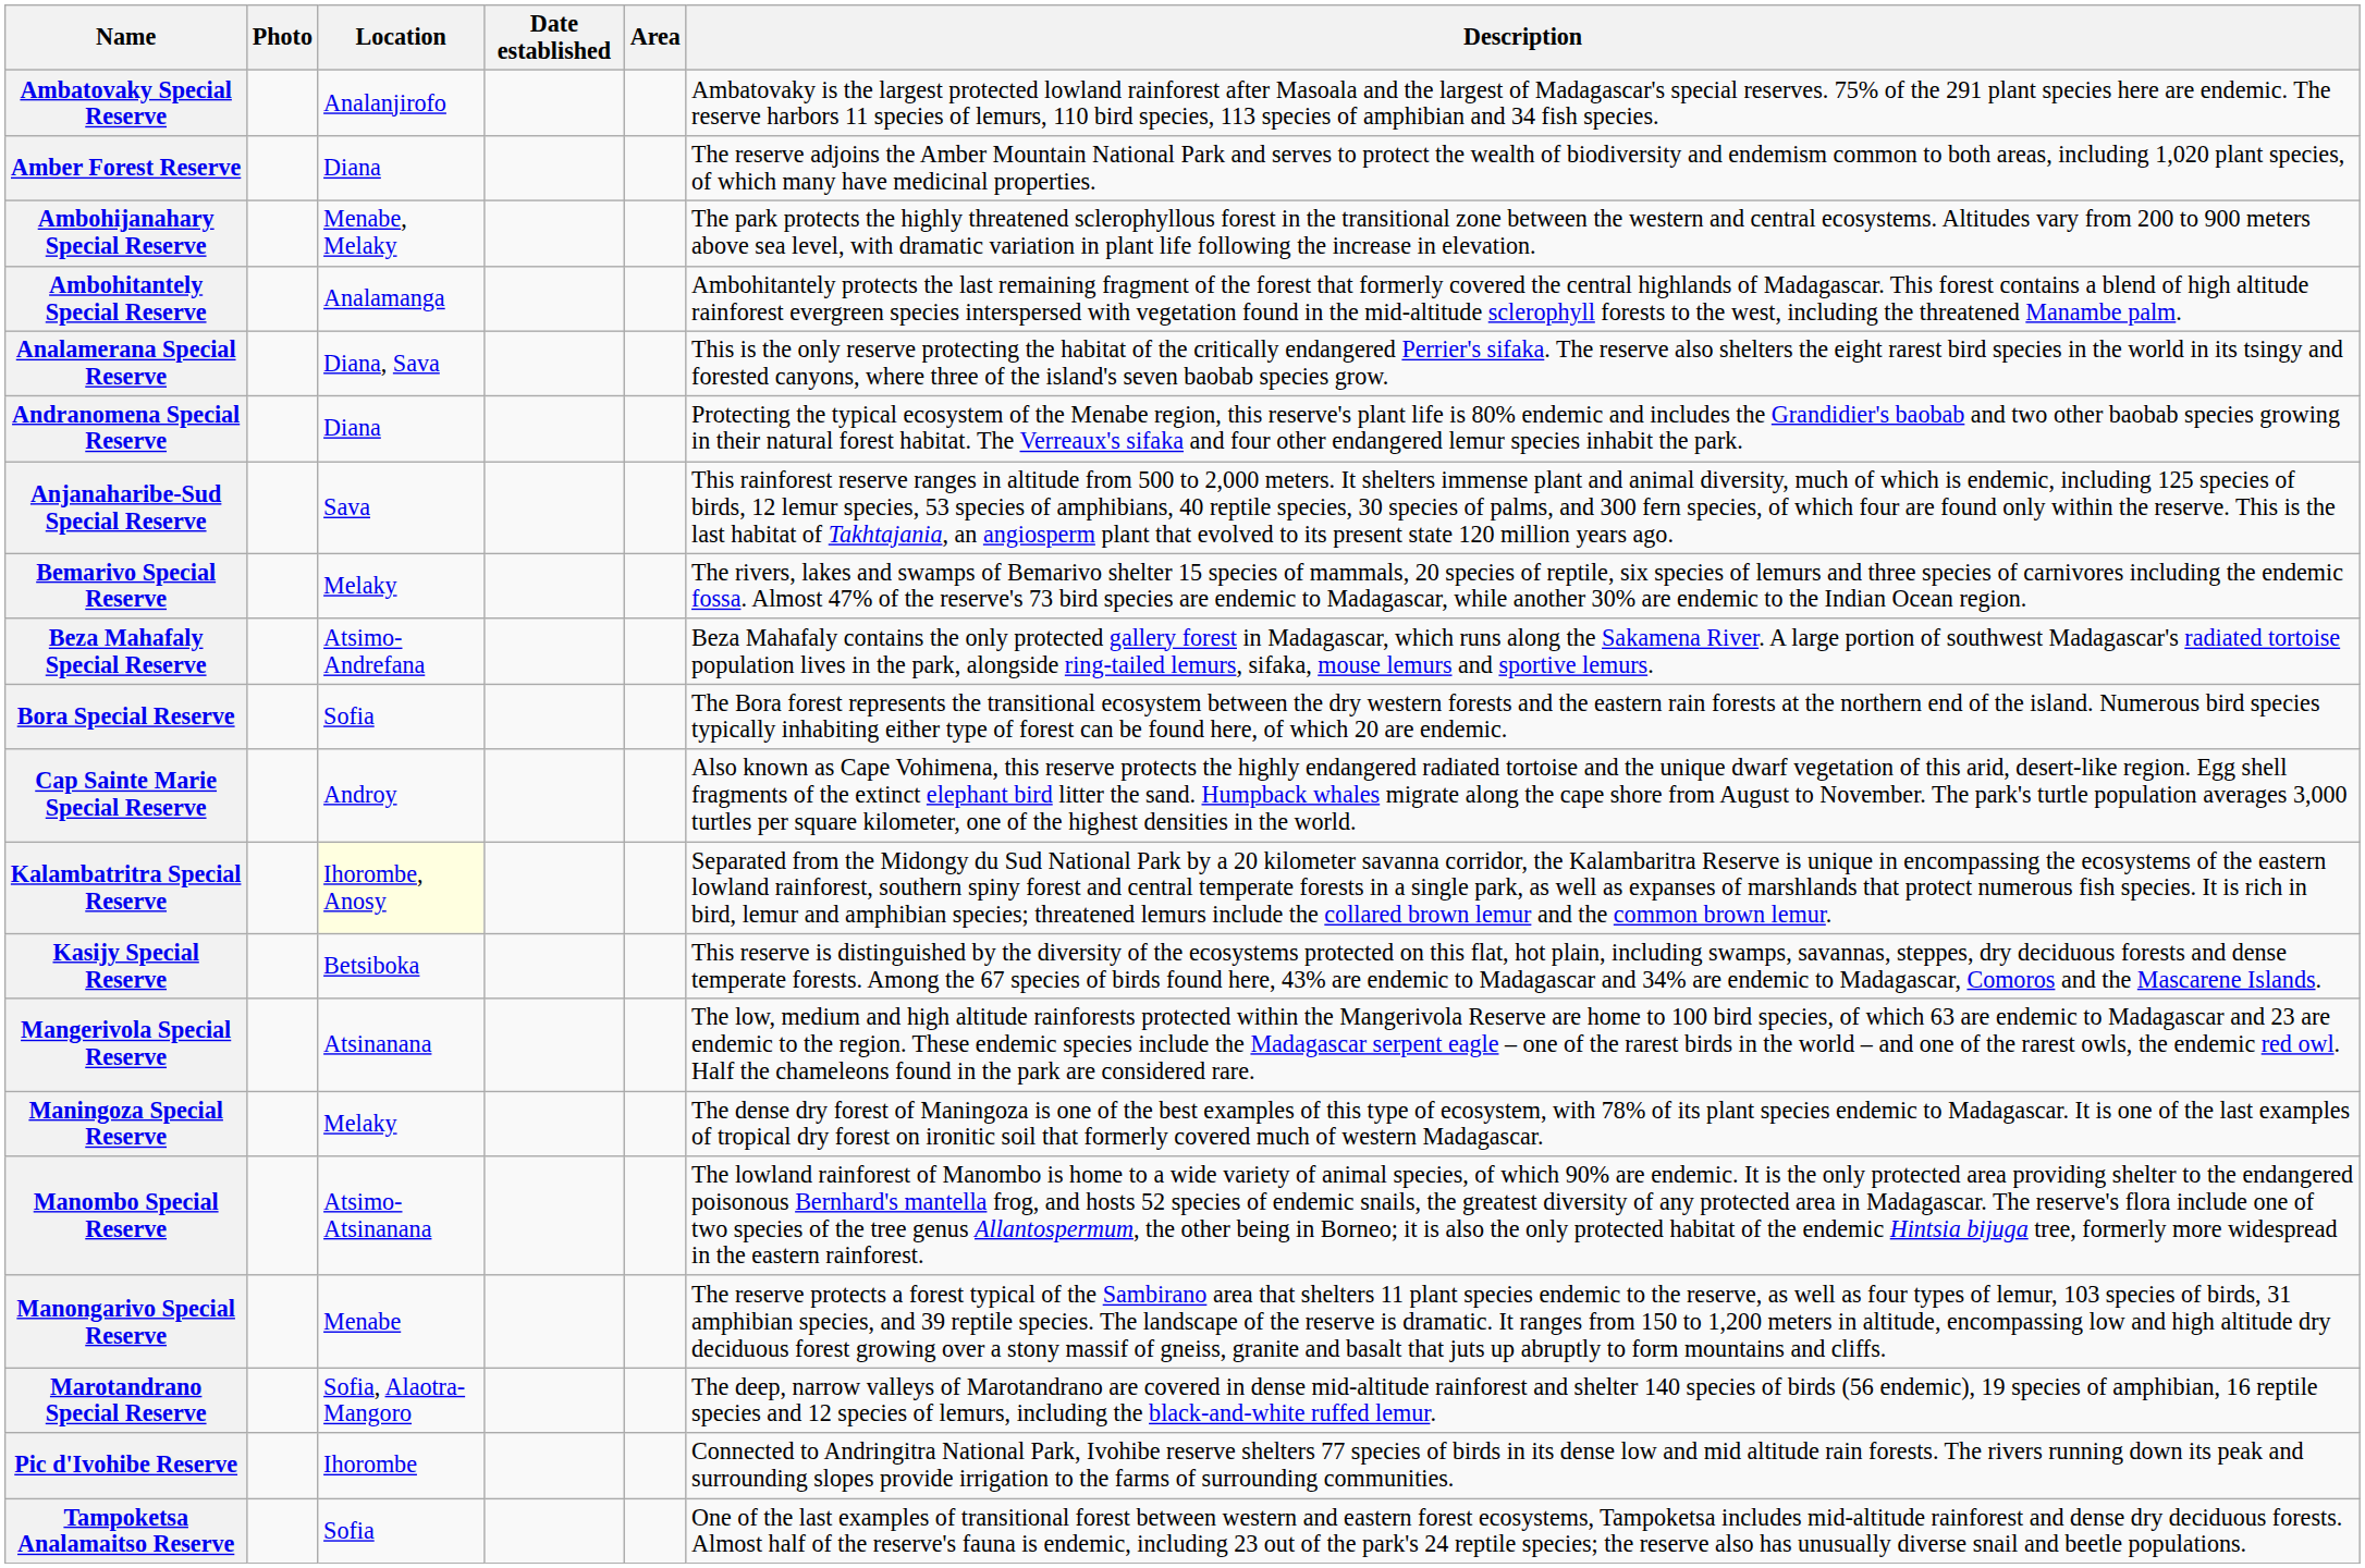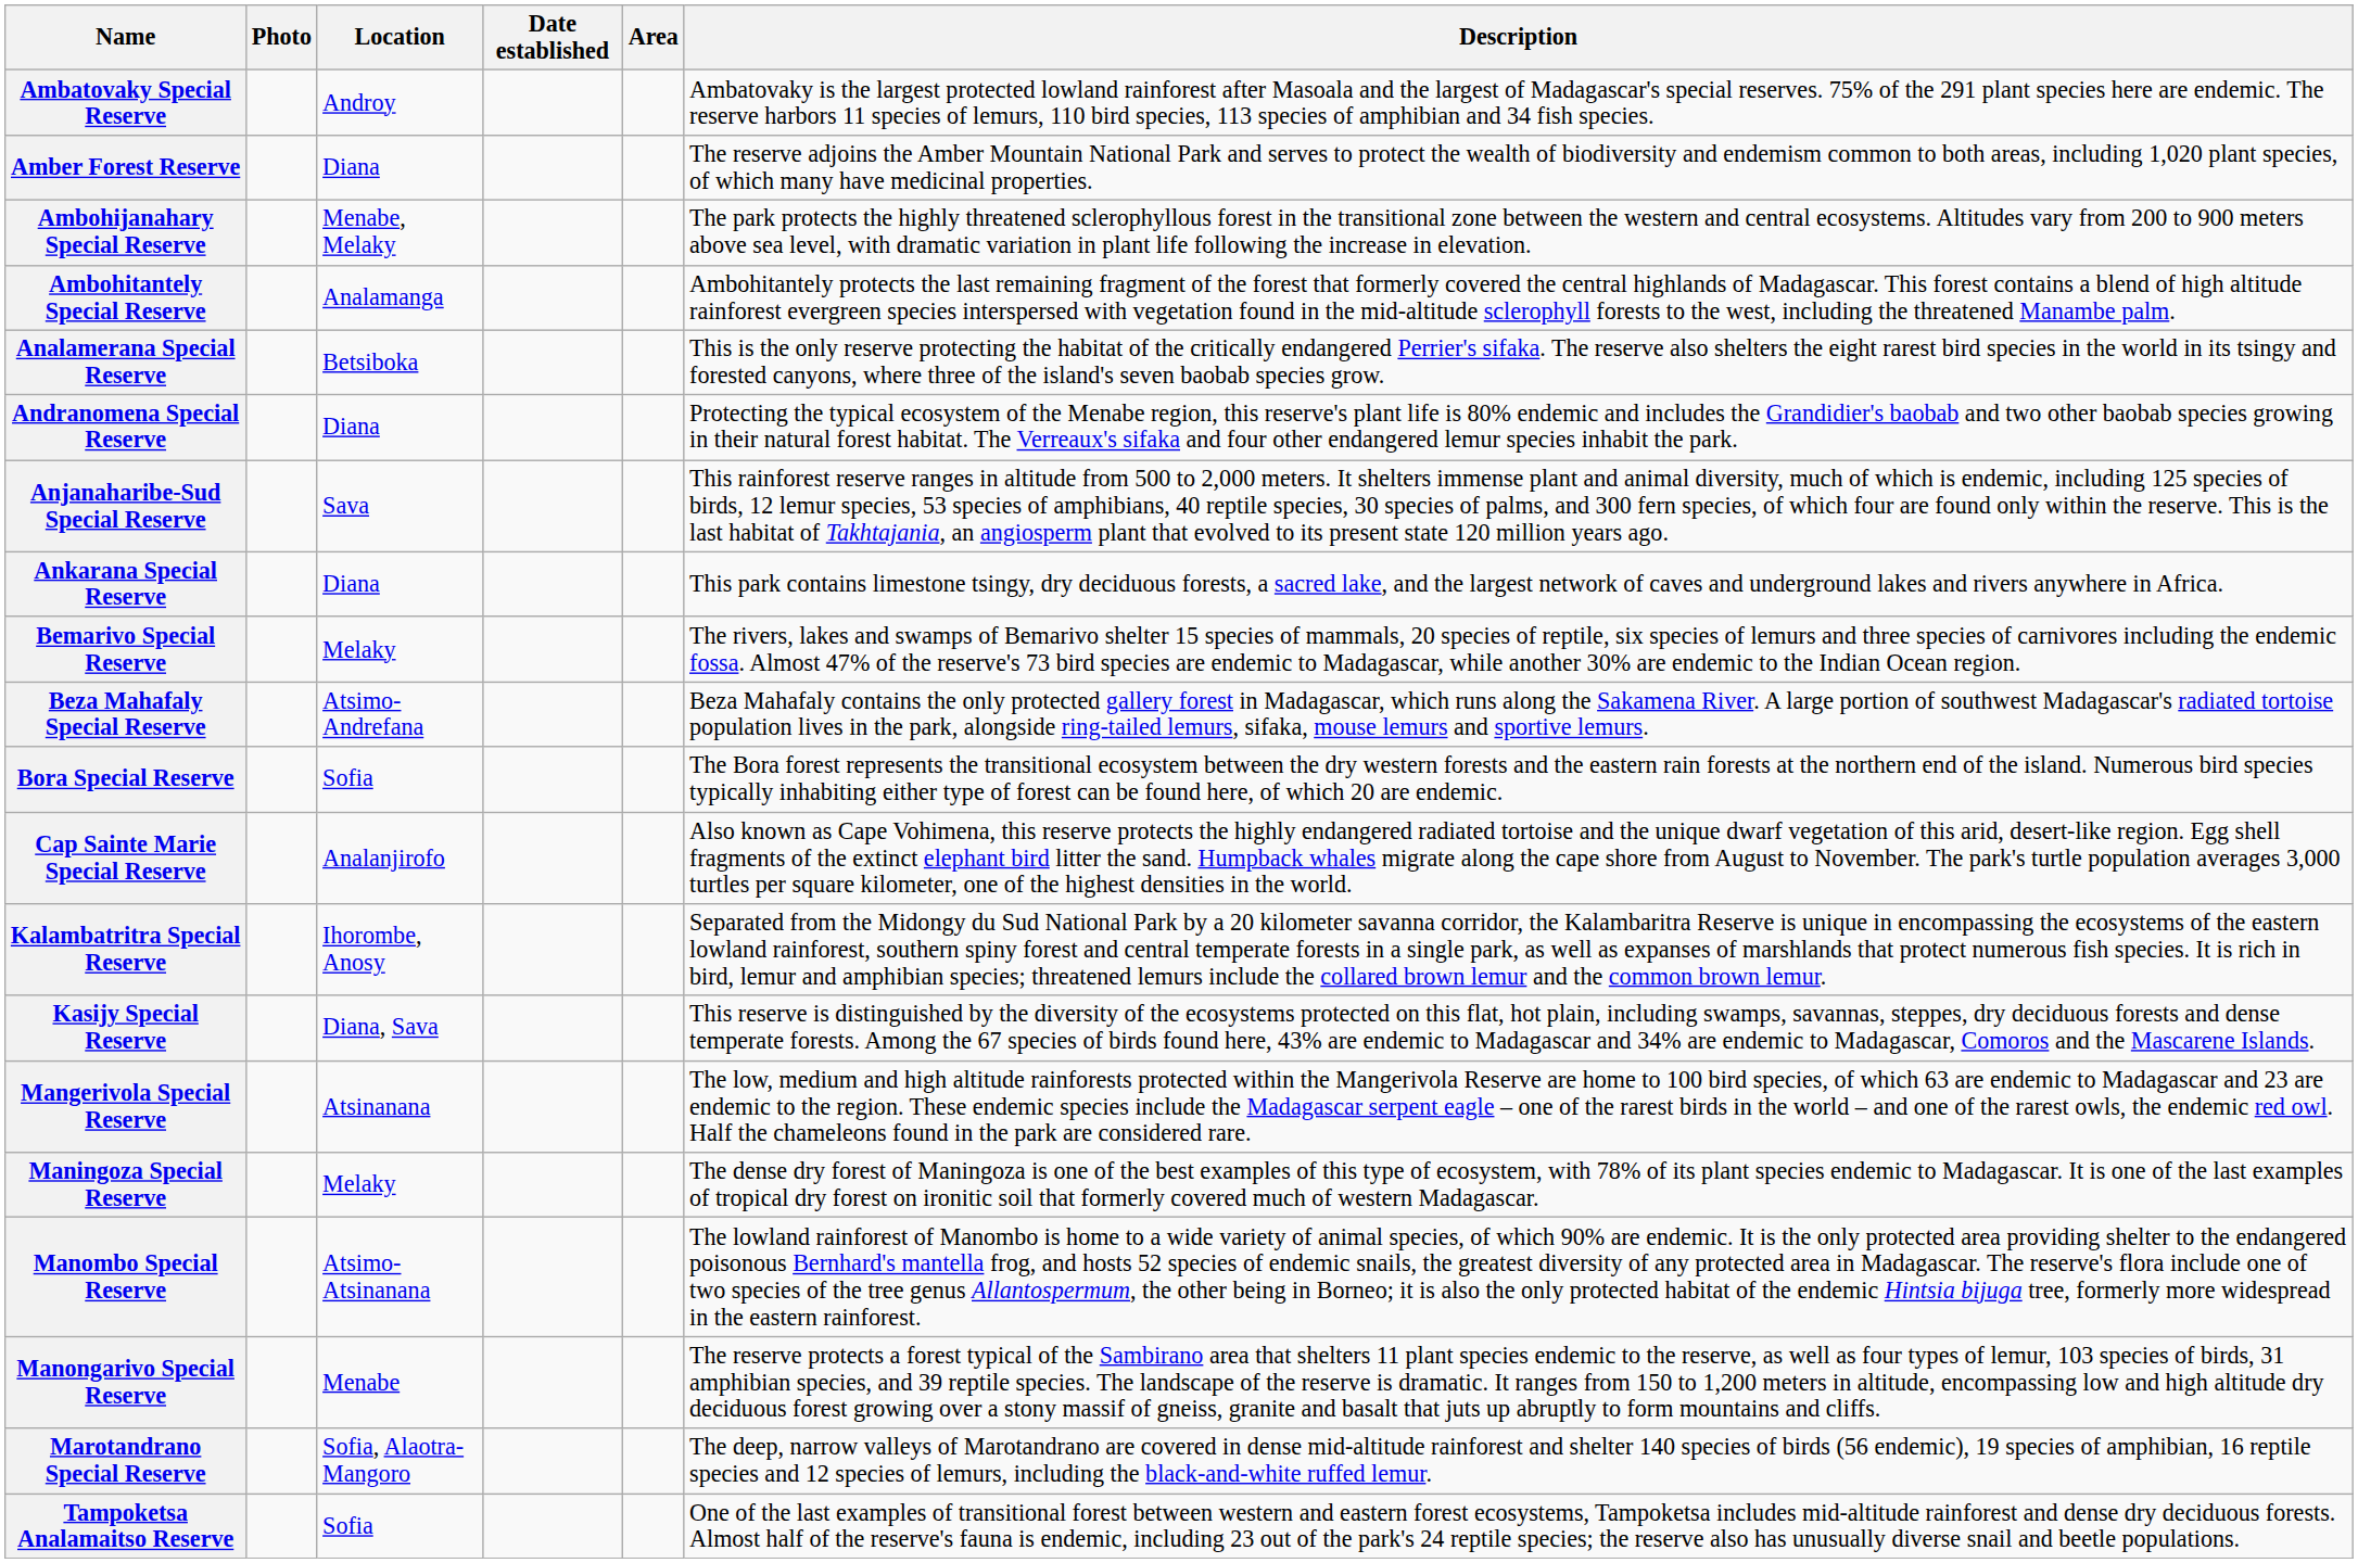 <table class="wikitable sortable plainrowheaders">
 <tr>
 <th scope="col">Name</th>
 <th scope="col" class="unsortable">Photo</th>
 <th scope="col">Location</th>
 <th scope="col">Date established</th>
 <th scope="col">Area</th>
 <th scope="col" class="unsortable">Description</th>
 </tr>
 <tr>
 <th scope="row"><a href='#'>Ambatovaky Special Reserve</a></th>
 <td></td>
-<td><a href='#'>Analanjirofo</a></td>
+<td><a href='#'>Androy</a></td>
 <td></td>
 <td></td>
 <td>Ambatovaky is the largest protected lowland rainforest after Masoala and the largest of Madagascar's special reserves. 75% of the 291 plant species here are endemic. The reserve harbors 11 species of lemurs, 110 bird species, 113 species of amphibian and 34 fish species.</td>
 </tr>
 <tr>
 <th scope="row"><a href='#'>Amber Forest Reserve</a></th>
 <td></td>
 <td><a href='#'>Diana</a></td>
 <td></td>
 <td></td>
 <td>The reserve adjoins the Amber Mountain National Park and serves to protect the wealth of biodiversity and endemism common to both areas, including 1,020 plant species, of which many have medicinal properties.</td>
 </tr>
 <tr>
 <th scope="row"><a href='#'>Ambohijanahary Special Reserve</a></th>
 <td></td>
 <td><a href='#'>Menabe</a>, <a href='#'>Melaky</a></td>
 <td></td>
 <td></td>
 <td>The park protects the highly threatened sclerophyllous forest in the transitional zone between the western and central ecosystems. Altitudes vary from 200 to 900 meters above sea level, with dramatic variation in plant life following the increase in elevation.</td>
 </tr>
 <tr>
 <th scope="row"><a href='#'>Ambohitantely Special Reserve</a></th>
 <td></td>
 <td><a href='#'>Analamanga</a></td>
 <td></td>
 <td></td>
 <td>Ambohitantely protects the last remaining fragment of the forest that formerly covered the central highlands of Madagascar. This forest contains a blend of high altitude rainforest evergreen species interspersed with vegetation found in the mid-altitude <a href='#'>sclerophyll</a> forests to the west, including the threatened <a href='#'>Manambe palm</a>.</td>
 </tr>
 <tr>
 <th scope="row"><a href='#'>Analamerana Special Reserve</a></th>
 <td></td>
-<td><a href='#'>Diana</a>, <a href='#'>Sava</a></td>
+<td><a href='#'>Betsiboka</a></td>
 <td></td>
 <td></td>
 <td>This is the only reserve protecting the habitat of the critically endangered <a href='#'>Perrier's sifaka</a>. The reserve also shelters the eight rarest bird species in the world in its tsingy and forested canyons, where three of the island's seven baobab species grow.</td>
 </tr>
 <tr>
 <th scope="row"><a href='#'>Andranomena Special Reserve</a></th>
 <td></td>
 <td><a href='#'>Diana</a></td>
 <td></td>
 <td></td>
 <td>Protecting the typical ecosystem of the Menabe region, this reserve's plant life is 80% endemic and includes the <a href='#'>Grandidier's baobab</a> and two other baobab species growing in their natural forest habitat. The <a href='#'>Verreaux's sifaka</a> and four other endangered lemur species inhabit the park.</td>
 </tr>
 <tr>
 <th scope="row"><a href='#'>Anjanaharibe-Sud Special Reserve</a></th>
 <td></td>
 <td><a href='#'>Sava</a></td>
 <td></td>
 <td></td>
 <td>This rainforest reserve ranges in altitude from 500 to 2,000 meters. It shelters immense plant and animal diversity, much of which is endemic, including 125 species of birds, 12 lemur species, 53 species of amphibians, 40 reptile species, 30 species of palms, and 300 fern species, of which four are found only within the reserve. This is the last habitat of <em><a href='#'>Takhtajania</a></em>, an <a href='#'>angiosperm</a> plant that evolved to its present state 120 million years ago.</td>
+</tr>
+<tr>
+<th scope="row"><a href='#'>Ankarana Special Reserve</a></th>
+<td></td>
+<td><a href='#'>Diana</a></td>
+<td></td>
+<td></td>
+<td>This park contains limestone tsingy, dry deciduous forests, a <a href='#'>sacred lake</a>, and the largest network of caves and underground lakes and rivers anywhere in Africa.</td>
 </tr>
 <tr>
 <th scope="row"><a href='#'>Bemarivo Special Reserve</a></th>
 <td></td>
 <td><a href='#'>Melaky</a></td>
 <td></td>
 <td></td>
 <td>The rivers, lakes and swamps of Bemarivo shelter 15 species of mammals, 20 species of reptile, six species of lemurs and three species of carnivores including the endemic <a href='#'>fossa</a>. Almost 47% of the reserve's 73 bird species are endemic to Madagascar, while another 30% are endemic to the Indian Ocean region.</td>
 </tr>
 <tr>
 <th scope="row"><a href='#'>Beza Mahafaly Special Reserve</a></th>
 <td></td>
 <td><a href='#'>Atsimo-Andrefana</a></td>
 <td></td>
 <td></td>
 <td>Beza Mahafaly contains the only protected <a href='#'>gallery forest</a> in Madagascar, which runs along the <a href='#'>Sakamena River</a>. A large portion of southwest Madagascar's <a href='#'>radiated tortoise</a> population lives in the park, alongside <a href='#'>ring-tailed lemurs</a>, sifaka, <a href='#'>mouse lemurs</a> and <a href='#'>sportive lemurs</a>.</td>
 </tr>
 <tr>
 <th scope="row"><a href='#'>Bora Special Reserve</a></th>
 <td></td>
 <td><a href='#'>Sofia</a></td>
 <td></td>
 <td></td>
 <td>The Bora forest represents the transitional ecosystem between the dry western forests and the eastern rain forests at the northern end of the island. Numerous bird species typically inhabiting either type of forest can be found here, of which 20 are endemic.</td>
 </tr>
 <tr>
 <th scope="row"><a href='#'>Cap Sainte Marie Special Reserve</a></th>
 <td></td>
-<td><a href='#'>Androy</a></td>
+<td><a href='#'>Analanjirofo</a></td>
 <td></td>
 <td></td>
 <td>Also known as Cape Vohimena, this reserve protects the highly endangered radiated tortoise and the unique dwarf vegetation of this arid, desert-like region. Egg shell fragments of the extinct <a href='#'>elephant bird</a> litter the sand. <a href='#'>Humpback whales</a> migrate along the cape shore from August to November. The park's turtle population averages 3,000 turtles per square kilometer, one of the highest densities in the world.</td>
 </tr>
 <tr>
 <th scope="row"><a href='#'>Kalambatritra Special Reserve</a></th>
 <td></td>
-<td style="background: lightyellow;"><a href='#'>Ihorombe</a>, <a href='#'>Anosy</a></td>
+<td><a href='#'>Ihorombe</a>, <a href='#'>Anosy</a></td>
 <td></td>
 <td></td>
 <td>Separated from the Midongy du Sud National Park by a 20 kilometer savanna corridor, the Kalambaritra Reserve is unique in encompassing the ecosystems of the eastern lowland rainforest, southern spiny forest and central temperate forests in a single park, as well as expanses of marshlands that protect numerous fish species. It is rich in bird, lemur and amphibian species; threatened lemurs include the <a href='#'>collared brown lemur</a> and the <a href='#'>common brown lemur</a>.</td>
 </tr>
 <tr>
 <th scope="row"><a href='#'>Kasijy Special Reserve</a></th>
 <td></td>
-<td><a href='#'>Betsiboka</a></td>
+<td><a href='#'>Diana</a>, <a href='#'>Sava</a></td>
 <td></td>
 <td></td>
 <td>This reserve is distinguished by the diversity of the ecosystems protected on this flat, hot plain, including swamps, savannas, steppes, dry deciduous forests and dense temperate forests. Among the 67 species of birds found here, 43% are endemic to Madagascar and 34% are endemic to Madagascar, <a href='#'>Comoros</a> and the <a href='#'>Mascarene Islands</a>.</td>
 </tr>
 <tr>
 <th scope="row"><a href='#'>Mangerivola Special Reserve</a></th>
 <td></td>
 <td><a href='#'>Atsinanana</a></td>
 <td></td>
 <td></td>
 <td>The low, medium and high altitude rainforests protected within the Mangerivola Reserve are home to 100 bird species, of which 63 are endemic to Madagascar and 23 are endemic to the region. These endemic species include the <a href='#'>Madagascar serpent eagle</a> – one of the rarest birds in the world – and one of the rarest owls, the endemic <a href='#'>red owl</a>. Half the chameleons found in the park are considered rare.</td>
 </tr>
 <tr>
 <th scope="row"><a href='#'>Maningoza Special Reserve</a></th>
 <td></td>
 <td><a href='#'>Melaky</a></td>
 <td></td>
 <td></td>
 <td>The dense dry forest of Maningoza is one of the best examples of this type of ecosystem, with 78% of its plant species endemic to Madagascar. It is one of the last examples of tropical dry forest on ironitic soil that formerly covered much of western Madagascar.</td>
 </tr>
 <tr>
 <th scope="row"><a href='#'>Manombo Special Reserve</a></th>
 <td></td>
 <td><a href='#'>Atsimo-Atsinanana</a></td>
 <td></td>
 <td></td>
 <td>The lowland rainforest of Manombo is home to a wide variety of animal species, of which 90% are endemic. It is the only protected area providing shelter to the endangered poisonous <a href='#'>Bernhard's mantella</a> frog, and hosts 52 species of endemic snails, the greatest diversity of any protected area in Madagascar. The reserve's flora include one of two species of the tree genus <em><a href='#'>Allantospermum</a></em>, the other being in Borneo; it is also the only protected habitat of the endemic <em><a href='#'>Hintsia bijuga</a></em> tree, formerly more widespread in the eastern rainforest.</td>
 </tr>
 <tr>
 <th scope="row"><a href='#'>Manongarivo Special Reserve</a></th>
 <td></td>
 <td><a href='#'>Menabe</a></td>
 <td></td>
 <td></td>
 <td>The reserve protects a forest typical of the <a href='#'>Sambirano</a> area that shelters 11 plant species endemic to the reserve, as well as four types of lemur, 103 species of birds, 31 amphibian species, and 39 reptile species. The landscape of the reserve is dramatic. It ranges from 150 to 1,200 meters in altitude, encompassing low and high altitude dry deciduous forest growing over a stony massif of gneiss, granite and basalt that juts up abruptly to form mountains and cliffs.</td>
 </tr>
 <tr>
 <th scope="row"><a href='#'>Marotandrano Special Reserve</a></th>
 <td></td>
 <td><a href='#'>Sofia</a>, <a href='#'>Alaotra-Mangoro</a></td>
 <td></td>
 <td></td>
 <td>The deep, narrow valleys of Marotandrano are covered in dense mid-altitude rainforest and shelter 140 species of birds (56 endemic), 19 species of amphibian, 16 reptile species and 12 species of lemurs, including the <a href='#'>black-and-white ruffed lemur</a>.</td>
 </tr>
 <tr>
-<th scope="row"><a href='#'>Pic d'Ivohibe Reserve</a></th>
-<td></td>
-<td><a href='#'>Ihorombe</a></td>
-<td></td>
-<td></td>
-<td>Connected to Andringitra National Park, Ivohibe reserve shelters 77 species of birds in its dense low and mid altitude rain forests. The rivers running down its peak and surrounding slopes provide irrigation to the farms of surrounding communities.</td>
-</tr>
-<tr>
 <th scope="row"><a href='#'>Tampoketsa Analamaitso Reserve</a></th>
 <td></td>
 <td><a href='#'>Sofia</a></td>
 <td></td>
 <td></td>
 <td>One of the last examples of transitional forest between western and eastern forest ecosystems, Tampoketsa includes mid-altitude rainforest and dense dry deciduous forests. Almost half of the reserve's fauna is endemic, including 23 out of the park's 24 reptile species; the reserve also has unusually diverse snail and beetle populations.</td>
 </tr>
 </table>
